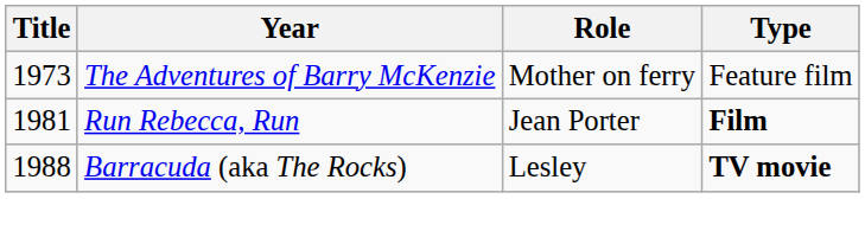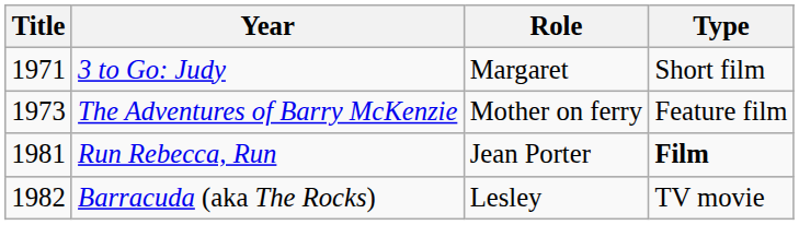 <table class="wikitable">
 <tr>
 <th>Title</th>
 <th>Year</th>
 <th>Role</th>
 <th>Type</th>
+</tr>
+<tr>
+<td>1971</td>
+<td><em><a href='#'>3 to Go: Judy</a></em></td>
+<td>Margaret</td>
+<td>Short film</td>
 </tr>
 <tr>
 <td>1973</td>
 <td><em><a href='#'>The Adventures of Barry McKenzie</a></em></td>
 <td>Mother on ferry</td>
 <td>Feature film</td>
 </tr>
 <tr>
 <td>1981</td>
 <td><em><a href='#'>Run Rebecca, Run</a></em></td>
 <td>Jean Porter</td>
 <td><strong>Film</strong></td>
 </tr>
 <tr>
-<td>1988</td>
+<td>1982</td>
 <td><em><a href='#'>Barracuda</a></em> (aka <em>The Rocks</em>)</td>
 <td>Lesley</td>
-<td><strong>TV movie</strong></td>
+<td>TV movie</td>
 </tr>
 </table>
